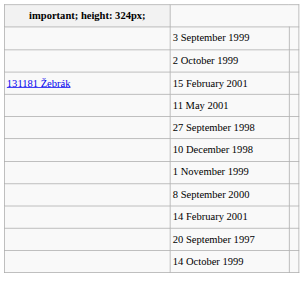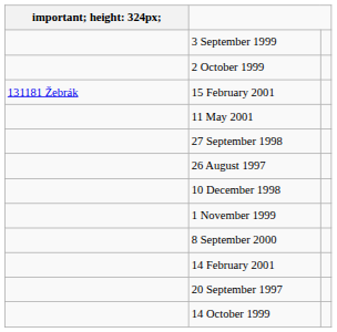 <table class="wikitable" style="font-size: 89%; float: left; width: 28em; margin-right: 1em; line-height: 1.65em">
 <tr>
 <th>important; height: 324px;</th>
 </tr>
 <tr>
 <td></td>
 <td>3 September 1999</td>
 <td></td>
 </tr>
 <tr>
 <td></td>
 <td>2 October 1999</td>
 <td></td>
 </tr>
 <tr>
 <td><a href='#'>131181 Žebrák</a></td>
 <td>15 February 2001</td>
 <td> </td>
 </tr>
 <tr>
 <td></td>
 <td>11 May 2001</td>
 <td></td>
 </tr>
 <tr>
 <td></td>
 <td>27 September 1998</td>
+<td></td>
+</tr>
+<tr>
+<td></td>
+<td>26 August 1997</td>
 <td></td>
 </tr>
 <tr>
 <td></td>
 <td>10 December 1998</td>
 <td></td>
 </tr>
 <tr>
 <td></td>
 <td>1 November 1999</td>
 <td></td>
 </tr>
 <tr>
 <td></td>
 <td>8 September 2000</td>
 <td></td>
 </tr>
 <tr>
 <td></td>
 <td>14 February 2001</td>
 <td></td>
 </tr>
 <tr>
 <td></td>
 <td>20 September 1997</td>
 <td></td>
 </tr>
 <tr>
 <td></td>
 <td>14 October 1999</td>
 <td></td>
 </tr>
 </table>
